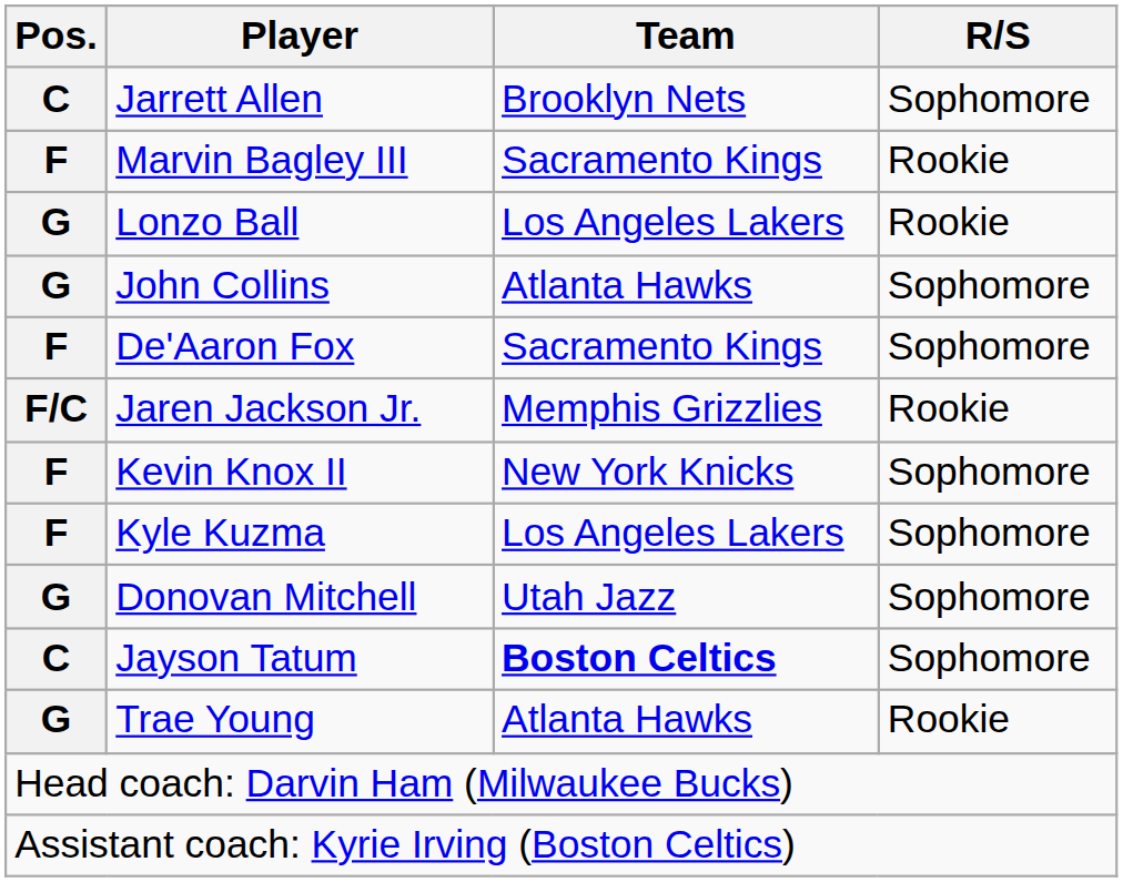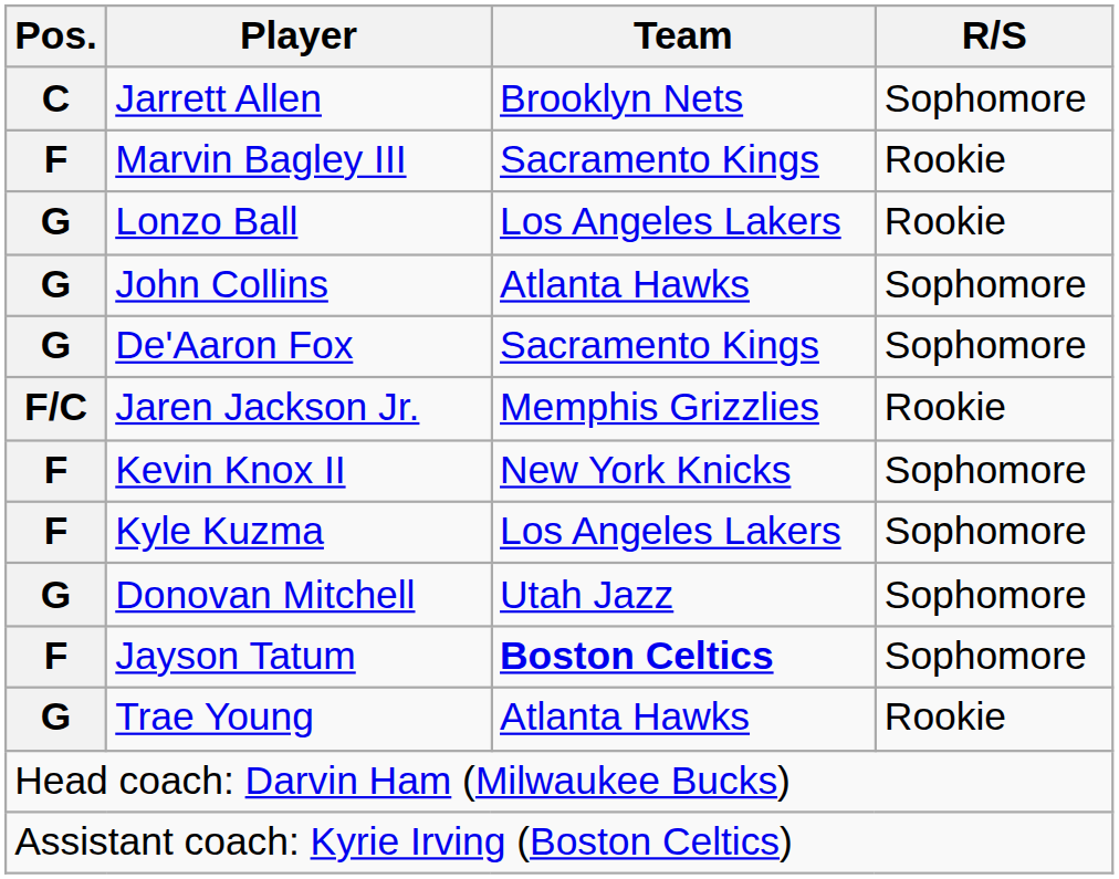 <table class="wikitable">
 <tr>
 <th>Pos.</th>
 <th style="width:150px;">Player</th>
 <th width=150>Team</th>
 <th width=90>R/S</th>
 </tr>
 <tr>
 <th>C</th>
 <td><a href='#'>Jarrett Allen</a></td>
 <td><a href='#'>Brooklyn Nets</a></td>
 <td>Sophomore</td>
 </tr>
 <tr>
 <th>F</th>
 <td><a href='#'>Marvin Bagley III</a></td>
 <td><a href='#'>Sacramento Kings</a></td>
 <td>Rookie</td>
 </tr>
 <tr>
 <th>G</th>
 <td><a href='#'>Lonzo Ball</a></td>
 <td><a href='#'>Los Angeles Lakers</a></td>
 <td>Rookie</td>
 </tr>
 <tr>
 <th>G</th>
 <td><a href='#'>John Collins</a></td>
 <td><a href='#'>Atlanta Hawks</a></td>
 <td>Sophomore</td>
 </tr>
 <tr>
-<th>F</th>
+<th>G</th>
 <td><a href='#'>De'Aaron Fox</a></td>
 <td><a href='#'>Sacramento Kings</a></td>
 <td>Sophomore</td>
 </tr>
 <tr>
 <th>F/C</th>
 <td><a href='#'>Jaren Jackson Jr.</a></td>
 <td><a href='#'>Memphis Grizzlies</a></td>
 <td>Rookie</td>
 </tr>
 <tr>
 <th>F</th>
 <td><a href='#'>Kevin Knox II</a></td>
 <td><a href='#'>New York Knicks</a></td>
 <td>Sophomore</td>
 </tr>
 <tr>
 <th>F</th>
 <td><a href='#'>Kyle Kuzma</a></td>
 <td><a href='#'>Los Angeles Lakers</a></td>
 <td>Sophomore</td>
 </tr>
 <tr>
 <th>G</th>
 <td><a href='#'>Donovan Mitchell</a></td>
 <td><a href='#'>Utah Jazz</a></td>
 <td>Sophomore</td>
 </tr>
 <tr>
-<th>C</th>
+<th>F</th>
 <td><a href='#'>Jayson Tatum</a></td>
 <td><strong><a href='#'>Boston Celtics</a></strong></td>
 <td>Sophomore</td>
 </tr>
 <tr>
 <th>G</th>
 <td><a href='#'>Trae Young</a></td>
 <td><a href='#'>Atlanta Hawks</a></td>
 <td>Rookie</td>
 </tr>
 <tr>
 <td colspan="5">Head coach: <a href='#'>Darvin Ham</a> (<a href='#'>Milwaukee Bucks</a>)</td>
 </tr>
 <tr>
 <td colspan="5">Assistant coach: <a href='#'>Kyrie Irving</a> (<a href='#'>Boston Celtics</a>)</td>
 </tr>
 </table>
